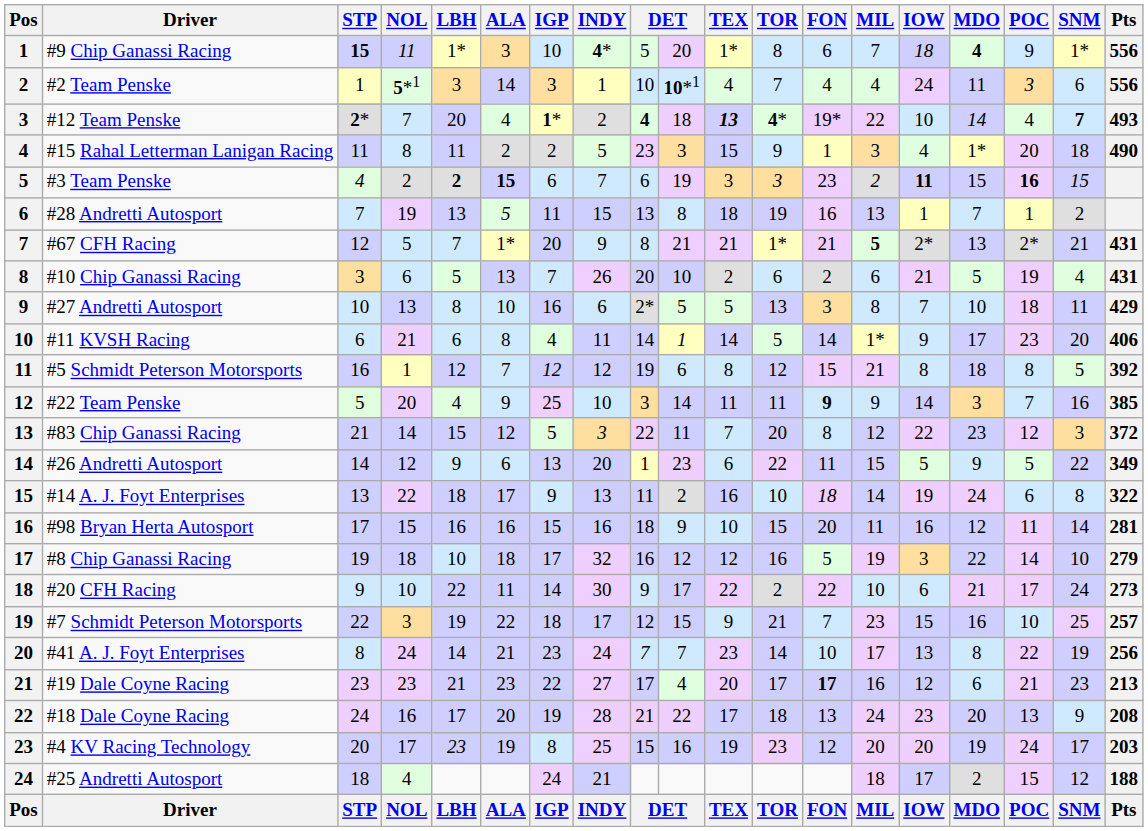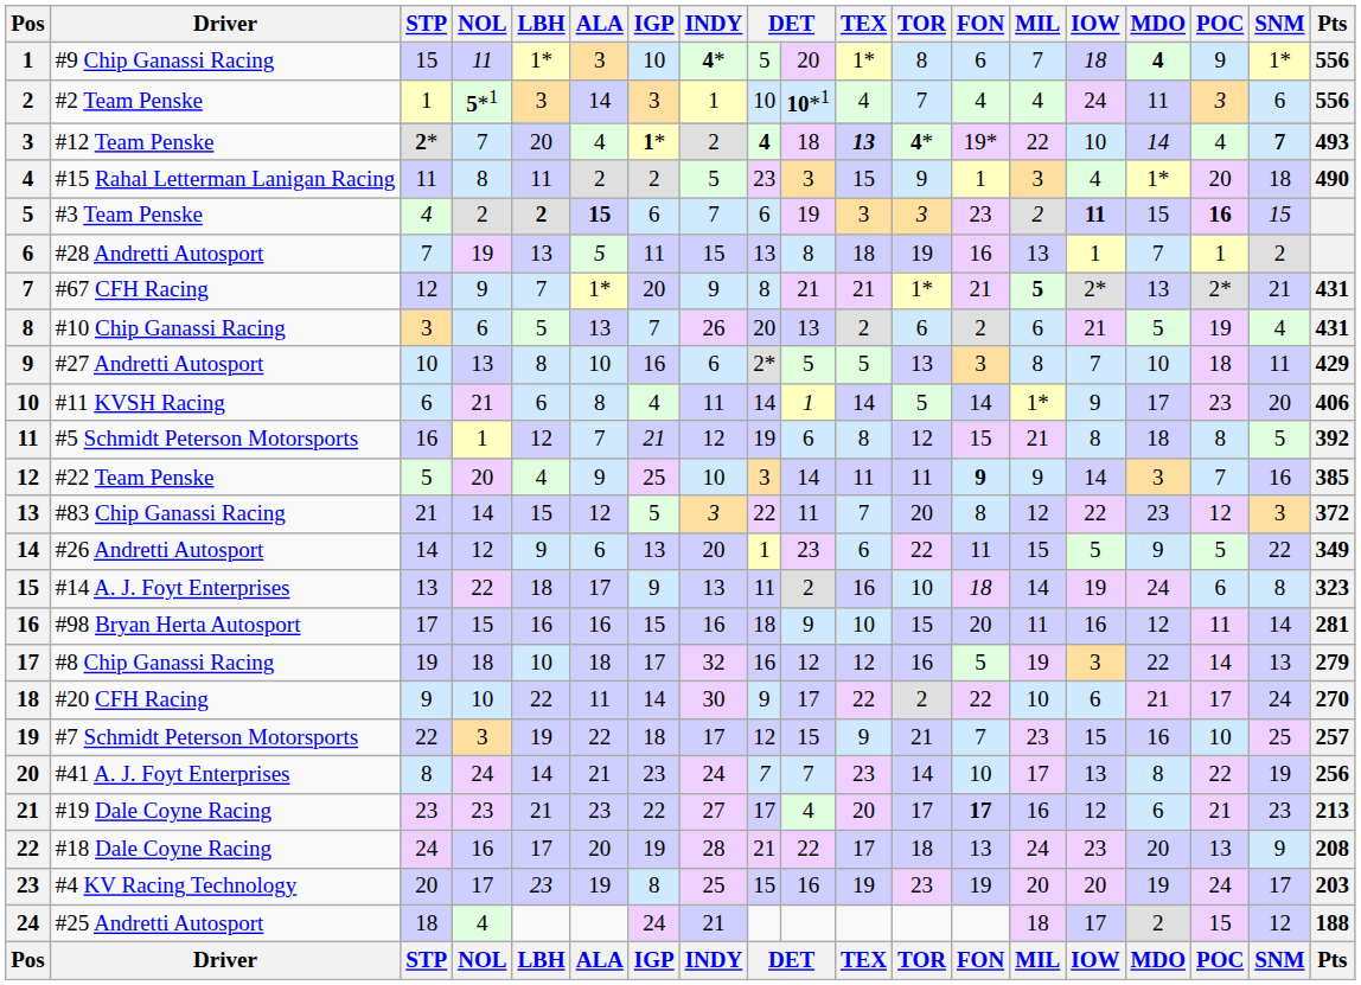 <table class="wikitable" style="font-size: 85%; text-align:center">
 <tr valign=top>
 <th valign="middle">Pos</th>
 <th valign="middle">Driver</th>
 <th valign="middle"><a href='#'>STP</a><br></th>
 <th valign="middle"><a href='#'>NOL</a><br></th>
 <th valign="middle"><a href='#'>LBH</a><br></th>
 <th valign="middle"><a href='#'>ALA</a><br></th>
 <th valign="middle"><a href='#'>IGP</a><br></th>
 <th><a href='#'>INDY</a><br></th>
 <th colspan="2" valign="middle"><a href='#'>DET</a><br></th>
 <th valign="middle"><a href='#'>TEX</a><br></th>
 <th valign="middle"><a href='#'>TOR</a><br></th>
 <th valign="middle"><a href='#'>FON</a><br></th>
 <th valign="middle"><a href='#'>MIL</a><br></th>
 <th valign="middle"><a href='#'>IOW</a><br></th>
 <th valign="middle"><a href='#'>MDO</a><br></th>
 <th valign="middle"><a href='#'>POC</a><br></th>
 <th valign="middle"><a href='#'>SNM</a><br></th>
 <th valign="middle">Pts</th>
 </tr>
 <tr>
 <th>1</th>
 <td align="left">#9 <a href='#'>Chip Ganassi Racing</a></td>
-<td style="background:#CFCFFF;"><strong>15</strong></td>
+<td style="background:#CFCFFF;">15</td>
 <td style="background:#CFCFFF;"><em>11</em></td>
 <td style="background:#FFFFBF;">1*</td>
 <td style="background:#FFDF9F;">3</td>
 <td style="background:#CFEAFF;">10</td>
 <td style="background:#DFFFDF;"><strong>4</strong>*</td>
 <td style="background:#DFFFDF;">5</td>
 <td style="background:#EFCFFF;">20</td>
 <td style="background:#FFFFBF;">1*</td>
 <td style="background:#CFEAFF;">8</td>
 <td style="background:#CFEAFF;">6</td>
 <td style="background:#CFEAFF;">7</td>
 <td style="background:#CFCFFF;"><em>18</em></td>
 <td style="background:#DFFFDF;"><strong>4</strong></td>
 <td style="background:#CFEAFF;">9</td>
 <td style="background:#FFFFBF;">1*</td>
 <th>556</th>
 </tr>
 <tr>
 <th>2</th>
 <td align="left">#2 <a href='#'>Team Penske</a></td>
 <td style="background:#FFFFBF;">1</td>
 <td style="background:#DFFFDF;"><strong>5</strong>*<sup>1</sup></td>
 <td style="background:#FFDF9F;">3</td>
 <td style="background:#CFCFFF;">14</td>
 <td style="background:#FFDF9F;">3</td>
 <td style="background:#FFFFBF;">1</td>
 <td style="background:#CFEAFF;">10</td>
 <td style="background:#CFEAFF;"><strong>10</strong>*<sup>1</sup></td>
 <td style="background:#DFFFDF;">4</td>
 <td style="background:#CFEAFF;">7</td>
 <td style="background:#DFFFDF;">4</td>
 <td style="background:#DFFFDF;">4</td>
 <td style="background:#EFCFFF;">24</td>
 <td style="background:#CFCFFF;">11</td>
 <td style="background:#FFDF9F;"><em>3</em></td>
 <td style="background:#CFEAFF;">6</td>
 <th>556</th>
 </tr>
 <tr>
 <th>3</th>
 <td align="left">#12 <a href='#'>Team Penske</a></td>
 <td style="background:#DFDFDF;"><strong>2</strong>*</td>
 <td style="background:#CFEAFF;">7</td>
 <td style="background:#CFCFFF;">20</td>
 <td style="background:#DFFFDF;">4</td>
 <td style="background:#FFFFBF;"><strong>1</strong>*</td>
 <td style="background:#DFDFDF;">2</td>
 <td style="background:#DFFFDF;"><strong>4</strong></td>
 <td style="background:#EFCFFF;">18</td>
 <td style="background:#CFCFFF;"><strong><em>13</em></strong></td>
 <td style="background:#DFFFDF;"><strong>4</strong>*</td>
 <td style="background:#EFCFFF;">19*</td>
 <td style="background:#EFCFFF;">22</td>
 <td style="background:#CFEAFF;">10</td>
 <td style="background:#CFCFFF;"><em>14</em></td>
 <td style="background:#DFFFDF;">4</td>
 <td style="background:#CFEAFF;"><strong>7</strong></td>
 <th>493</th>
 </tr>
 <tr>
 <th>4</th>
 <td align="left">#15 <a href='#'>Rahal Letterman Lanigan Racing</a></td>
 <td style="background:#CFCFFF;">11</td>
 <td style="background:#CFEAFF;">8</td>
 <td style="background:#CFCFFF;">11</td>
 <td style="background:#DFDFDF;">2</td>
 <td style="background:#DFDFDF;">2</td>
 <td style="background:#DFFFDF;">5</td>
 <td style="background:#EFCFFF;">23</td>
 <td style="background:#FFDF9F;">3</td>
 <td style="background:#CFCFFF;">15</td>
 <td style="background:#CFEAFF;">9</td>
 <td style="background:#FFFFBF;">1</td>
 <td style="background:#FFDF9F;">3</td>
 <td style="background:#DFFFDF;">4</td>
 <td style="background:#FFFFBF;">1*</td>
 <td style="background:#EFCFFF;">20</td>
 <td style="background:#CFCFFF;">18</td>
 <th>490</th>
 </tr>
 <tr>
 <th>5</th>
 <td align="left">#3 <a href='#'>Team Penske</a></td>
 <td style="background:#DFFFDF;"><em>4</em></td>
 <td style="background:#DFDFDF;">2</td>
 <td style="background:#DFDFDF;"><strong>2</strong></td>
 <td style="background:#CFCFFF;"><strong>15</strong></td>
 <td style="background:#CFEAFF;">6</td>
 <td style="background:#CFEAFF;">7</td>
 <td style="background:#CFEAFF;">6</td>
 <td style="background:#EFCFFF;">19</td>
 <td style="background:#FFDF9F;">3</td>
 <td style="background:#FFDF9F;"><em>3</em></td>
 <td style="background:#EFCFFF;">23</td>
 <td style="background:#DFDFDF;"><em>2</em></td>
 <td style="background:#CFCFFF;"><strong>11</strong></td>
 <td style="background:#CFCFFF;">15</td>
 <td style="background:#EFCFFF;"><strong>16</strong></td>
 <td style="background:#CFCFFF;"><em>15</em></td>
 <th></th>
 </tr>
 <tr>
 <th>6</th>
 <td align="left">#28 <a href='#'>Andretti Autosport</a></td>
 <td style="background:#CFEAFF;">7</td>
 <td style="background:#EFCFFF;">19</td>
 <td style="background:#CFCFFF;">13</td>
 <td style="background:#DFFFDF;"><em>5</em></td>
 <td style="background:#CFCFFF;">11</td>
 <td style="background:#CFCFFF;">15</td>
 <td style="background:#CFCFFF;">13</td>
 <td style="background:#CFEAFF;">8</td>
 <td style="background:#CFCFFF;">18</td>
 <td style="background:#CFCFFF;">19</td>
 <td style="background:#EFCFFF;">16</td>
 <td style="background:#CFCFFF;">13</td>
 <td style="background:#FFFFBF;">1</td>
 <td style="background:#CFEAFF;">7</td>
 <td style="background:#FFFFBF;">1</td>
 <td style="background:#DFDFDF;">2</td>
 <th></th>
 </tr>
 <tr>
 <th>7</th>
 <td align="left">#67 <a href='#'>CFH Racing</a></td>
 <td style="background:#CFCFFF;">12</td>
-<td style="background:#CFEAFF;">5</td>
+<td style="background:#CFEAFF;">9</td>
 <td style="background:#CFEAFF;">7</td>
 <td style="background:#FFFFBF;">1*</td>
 <td style="background:#CFCFFF;">20</td>
 <td style="background:#CFEAFF;">9</td>
 <td style="background:#CFEAFF;">8</td>
 <td style="background:#EFCFFF;">21</td>
 <td style="background:#EFCFFF;">21</td>
 <td style="background:#FFFFBF;">1*</td>
 <td style="background:#EFCFFF;">21</td>
 <td style="background:#DFFFDF;"><strong>5</strong></td>
 <td style="background:#DFDFDF;">2*</td>
 <td style="background:#CFCFFF;">13</td>
 <td style="background:#DFDFDF;">2*</td>
 <td style="background:#CFCFFF;">21</td>
 <th>431</th>
 </tr>
 <tr>
 <th>8</th>
 <td align="left">#10 <a href='#'>Chip Ganassi Racing</a></td>
 <td style="background:#FFDF9F;">3</td>
 <td style="background:#CFEAFF;">6</td>
 <td style="background:#DFFFDF;">5</td>
 <td style="background:#CFCFFF;">13</td>
 <td style="background:#CFEAFF;">7</td>
 <td style="background:#EFCFFF;">26</td>
 <td style="background:#CFCFFF;">20</td>
-<td style="background:#CFCFFF;">10</td>
+<td style="background:#CFCFFF;">13</td>
 <td style="background:#DFDFDF;">2</td>
 <td style="background:#CFEAFF;">6</td>
 <td style="background:#DFDFDF;">2</td>
 <td style="background:#CFEAFF;">6</td>
 <td style="background:#EFCFFF;">21</td>
 <td style="background:#DFFFDF;">5</td>
 <td style="background:#EFCFFF;">19</td>
 <td style="background:#DFFFDF;">4</td>
 <th>431</th>
 </tr>
 <tr>
 <th>9</th>
 <td align="left">#27 <a href='#'>Andretti Autosport</a></td>
 <td style="background:#CFEAFF;">10</td>
 <td style="background:#CFCFFF;">13</td>
 <td style="background:#CFEAFF;">8</td>
 <td style="background:#CFEAFF;">10</td>
 <td style="background:#CFCFFF;">16</td>
 <td style="background:#CFEAFF;">6</td>
 <td style="background:#DFDFDF;">2*</td>
 <td style="background:#DFFFDF;">5</td>
 <td style="background:#DFFFDF;">5</td>
 <td style="background:#CFCFFF;">13</td>
 <td style="background:#FFDF9F;">3</td>
 <td style="background:#CFEAFF;">8</td>
 <td style="background:#CFEAFF;">7</td>
 <td style="background:#CFEAFF;">10</td>
 <td style="background:#EFCFFF;">18</td>
 <td style="background:#CFCFFF;">11</td>
 <th>429</th>
 </tr>
 <tr>
 <th>10</th>
 <td align="left">#11 <a href='#'>KVSH Racing</a></td>
 <td style="background:#CFEAFF;">6</td>
 <td style="background:#EFCFFF;">21</td>
 <td style="background:#CFEAFF;">6</td>
 <td style="background:#CFEAFF;">8</td>
 <td style="background:#DFFFDF;">4</td>
 <td style="background:#CFCFFF;">11</td>
 <td style="background:#CFCFFF;">14</td>
 <td style="background:#FFFFBF;"><em>1</em></td>
 <td style="background:#CFCFFF;">14</td>
 <td style="background:#DFFFDF;">5</td>
 <td style="background:#CFCFFF;">14</td>
 <td style="background:#FFFFBF;">1*</td>
 <td style="background:#CFEAFF;">9</td>
 <td style="background:#CFCFFF;">17</td>
 <td style="background:#EFCFFF;">23</td>
 <td style="background:#CFCFFF;">20</td>
 <th>406</th>
 </tr>
 <tr>
 <th>11</th>
 <td align="left">#5 <a href='#'>Schmidt Peterson Motorsports</a></td>
 <td style="background:#CFCFFF;">16</td>
 <td style="background:#FFFFBF;">1</td>
 <td style="background:#CFCFFF;">12</td>
 <td style="background:#CFEAFF;">7</td>
-<td style="background:#CFCFFF;"><em>12</em></td>
+<td style="background:#CFCFFF;"><em>21</em></td>
 <td style="background:#CFCFFF;">12</td>
 <td style="background:#CFCFFF;">19</td>
 <td style="background:#CFEAFF;">6</td>
 <td style="background:#CFEAFF;">8</td>
 <td style="background:#CFCFFF;">12</td>
 <td style="background:#EFCFFF;">15</td>
 <td style="background:#EFCFFF;">21</td>
 <td style="background:#CFEAFF;">8</td>
 <td style="background:#CFCFFF;">18</td>
 <td style="background:#CFEAFF;">8</td>
 <td style="background:#DFFFDF;">5</td>
 <th>392</th>
 </tr>
 <tr>
 <th>12</th>
 <td align="left">#22 <a href='#'>Team Penske</a></td>
 <td style="background:#DFFFDF;">5</td>
 <td style="background:#EFCFFF;">20</td>
 <td style="background:#DFFFDF;">4</td>
 <td style="background:#CFEAFF;">9</td>
 <td style="background:#EFCFFF;">25</td>
 <td style="background:#CFEAFF;">10</td>
 <td style="background:#FFDF9F;">3</td>
 <td style="background:#CFCFFF;">14</td>
 <td style="background:#CFCFFF;">11</td>
 <td style="background:#CFCFFF;">11</td>
 <td style="background:#CFEAFF;"><strong>9</strong></td>
 <td style="background:#CFEAFF;">9</td>
 <td style="background:#CFCFFF;">14</td>
 <td style="background:#FFDF9F;">3</td>
 <td style="background:#CFEAFF;">7</td>
 <td style="background:#CFCFFF;">16</td>
 <th>385</th>
 </tr>
 <tr>
 <th>13</th>
 <td align="left">#83 <a href='#'>Chip Ganassi Racing</a></td>
 <td style="background:#CFCFFF;">21</td>
 <td style="background:#CFCFFF;">14</td>
 <td style="background:#CFCFFF;">15</td>
 <td style="background:#CFCFFF;">12</td>
 <td style="background:#DFFFDF;">5</td>
 <td style="background:#FFDF9F;"><em>3</em></td>
 <td style="background:#EFCFFF;">22</td>
 <td style="background:#CFCFFF;">11</td>
 <td style="background:#CFEAFF;">7</td>
 <td style="background:#CFCFFF;">20</td>
 <td style="background:#CFEAFF;">8</td>
 <td style="background:#CFCFFF;">12</td>
 <td style="background:#EFCFFF;">22</td>
 <td style="background:#CFCFFF;">23</td>
 <td style="background:#EFCFFF;">12</td>
 <td style="background:#FFDF9F;">3</td>
 <th>372</th>
 </tr>
 <tr>
 <th>14</th>
 <td align="left">#26 <a href='#'>Andretti Autosport</a></td>
 <td style="background:#CFCFFF;">14</td>
 <td style="background:#CFCFFF;">12</td>
 <td style="background:#CFEAFF;">9</td>
 <td style="background:#CFEAFF;">6</td>
 <td style="background:#CFCFFF;">13</td>
 <td style="background:#CFCFFF;">20</td>
 <td style="background:#FFFFBF;">1</td>
 <td style="background:#EFCFFF;">23</td>
 <td style="background:#CFEAFF;">6</td>
 <td style="background:#EFCFFF;">22</td>
 <td style="background:#CFCFFF;">11</td>
 <td style="background:#CFCFFF;">15</td>
 <td style="background:#DFFFDF;">5</td>
 <td style="background:#CFEAFF;">9</td>
 <td style="background:#DFFFDF;">5</td>
 <td style="background:#CFCFFF;">22</td>
 <th>349</th>
 </tr>
 <tr>
 <th>15</th>
 <td align="left">#14 <a href='#'>A. J. Foyt Enterprises</a></td>
 <td style="background:#CFCFFF;">13</td>
 <td style="background:#EFCFFF;">22</td>
 <td style="background:#CFCFFF;">18</td>
 <td style="background:#CFCFFF;">17</td>
 <td style="background:#CFEAFF;">9</td>
 <td style="background:#CFCFFF;">13</td>
 <td style="background:#CFCFFF;">11</td>
 <td style="background:#DFDFDF;">2</td>
 <td style="background:#CFCFFF;">16</td>
 <td style="background:#CFEAFF;">10</td>
 <td style="background:#EFCFFF;"><em>18</em></td>
 <td style="background:#CFCFFF;">14</td>
 <td style="background:#EFCFFF;">19</td>
 <td style="background:#EFCFFF;">24</td>
 <td style="background:#CFEAFF;">6</td>
 <td style="background:#CFEAFF;">8</td>
-<th>322</th>
+<th>323</th>
 </tr>
 <tr>
 <th>16</th>
 <td align="left">#98 <a href='#'>Bryan Herta Autosport</a></td>
 <td style="background:#CFCFFF;">17</td>
 <td style="background:#CFCFFF;">15</td>
 <td style="background:#CFCFFF;">16</td>
 <td style="background:#CFCFFF;">16</td>
 <td style="background:#CFCFFF;">15</td>
 <td style="background:#CFCFFF;">16</td>
 <td style="background:#CFCFFF;">18</td>
 <td style="background:#CFEAFF;">9</td>
 <td style="background:#CFEAFF;">10</td>
 <td style="background:#CFCFFF;">15</td>
 <td style="background:#CFCFFF;">20</td>
 <td style="background:#CFCFFF;">11</td>
 <td style="background:#CFCFFF;">16</td>
 <td style="background:#CFCFFF;">12</td>
 <td style="background:#EFCFFF;">11</td>
 <td style="background:#CFCFFF;">14</td>
 <th>281</th>
 </tr>
 <tr>
 <th>17</th>
 <td align="left">#8 <a href='#'>Chip Ganassi Racing</a></td>
 <td style="background:#CFCFFF;">19</td>
 <td style="background:#CFCFFF;">18</td>
 <td style="background:#CFEAFF;">10</td>
 <td style="background:#CFCFFF;">18</td>
 <td style="background:#CFCFFF;">17</td>
 <td style="background:#EFCFFF;">32</td>
 <td style="background:#CFCFFF;">16</td>
 <td style="background:#CFCFFF;">12</td>
 <td style="background:#CFCFFF;">12</td>
 <td style="background:#CFCFFF;">16</td>
 <td style="background:#DFFFDF;">5</td>
 <td style="background:#EFCFFF;">19</td>
 <td style="background:#FFDF9F;">3</td>
 <td style="background:#CFCFFF;">22</td>
 <td style="background:#EFCFFF;">14</td>
-<td style="background:#CFCFFF;">10</td>
+<td style="background:#CFCFFF;">13</td>
 <th>279</th>
 </tr>
 <tr>
 <th>18</th>
 <td align="left">#20 <a href='#'>CFH Racing</a></td>
 <td style="background:#CFEAFF;">9</td>
 <td style="background:#CFEAFF;">10</td>
 <td style="background:#CFCFFF;">22</td>
 <td style="background:#CFCFFF;">11</td>
 <td style="background:#CFCFFF;">14</td>
 <td style="background:#EFCFFF;">30</td>
 <td style="background:#CFEAFF;">9</td>
 <td style="background:#CFCFFF;">17</td>
 <td style="background:#EFCFFF;">22</td>
 <td style="background:#DFDFDF;">2</td>
 <td style="background:#EFCFFF;">22</td>
 <td style="background:#CFEAFF;">10</td>
 <td style="background:#CFEAFF;">6</td>
 <td style="background:#EFCFFF;">21</td>
 <td style="background:#EFCFFF;">17</td>
 <td style="background:#CFCFFF;">24</td>
-<th>273</th>
+<th>270</th>
 </tr>
 <tr>
 <th>19</th>
 <td align="left">#7 <a href='#'>Schmidt Peterson Motorsports</a></td>
 <td style="background:#CFCFFF;">22</td>
 <td style="background:#FFDF9F;">3</td>
 <td style="background:#CFCFFF;">19</td>
 <td style="background:#CFCFFF;">22</td>
 <td style="background:#CFCFFF;">18</td>
 <td style="background:#CFCFFF;">17</td>
 <td style="background:#CFCFFF;">12</td>
 <td style="background:#CFCFFF;">15</td>
 <td style="background:#CFEAFF;">9</td>
 <td style="background:#CFCFFF;">21</td>
 <td style="background:#CFEAFF;">7</td>
 <td style="background:#EFCFFF;">23</td>
 <td style="background:#CFCFFF;">15</td>
 <td style="background:#CFCFFF;">16</td>
 <td style="background:#CFEAFF;">10</td>
 <td style="background:#EFCFFF;">25</td>
 <th>257</th>
 </tr>
 <tr>
 <th>20</th>
 <td align="left">#41 <a href='#'>A. J. Foyt Enterprises</a></td>
 <td style="background:#CFEAFF;">8</td>
 <td style="background:#EFCFFF;">24</td>
 <td style="background:#CFCFFF;">14</td>
 <td style="background:#CFCFFF;">21</td>
 <td style="background:#CFCFFF;">23</td>
 <td style="background:#EFCFFF;">24</td>
 <td style="background:#CFEAFF;"><em>7</em></td>
 <td style="background:#CFEAFF;">7</td>
 <td style="background:#EFCFFF;">23</td>
 <td style="background:#CFCFFF;">14</td>
 <td style="background:#CFEAFF;">10</td>
 <td style="background:#EFCFFF;">17</td>
 <td style="background:#CFCFFF;">13</td>
 <td style="background:#CFEAFF;">8</td>
 <td style="background:#EFCFFF;">22</td>
 <td style="background:#CFCFFF;">19</td>
 <th>256</th>
 </tr>
 <tr>
 <th>21</th>
 <td align="left">#19 <a href='#'>Dale Coyne Racing</a></td>
 <td style="background:#EFCFFF;">23</td>
 <td style="background:#EFCFFF;">23</td>
 <td style="background:#CFCFFF;">21</td>
 <td style="background:#CFCFFF;">23</td>
 <td style="background:#CFCFFF;">22</td>
 <td style="background:#EFCFFF;">27</td>
 <td style="background:#CFCFFF;">17</td>
 <td style="background:#DFFFDF;">4</td>
 <td style="background:#EFCFFF;">20</td>
 <td style="background:#CFCFFF;">17</td>
 <td style="background:#CFCFFF;"><strong>17</strong></td>
 <td style="background:#CFCFFF;">16</td>
 <td style="background:#CFCFFF;">12</td>
 <td style="background:#CFEAFF;">6</td>
 <td style="background:#EFCFFF;">21</td>
 <td style="background:#CFCFFF;">23</td>
 <th>213</th>
 </tr>
 <tr>
 <th>22</th>
 <td align="left">#18 <a href='#'>Dale Coyne Racing</a></td>
 <td style="background:#EFCFFF;">24</td>
 <td style="background:#CFCFFF;">16</td>
 <td style="background:#CFCFFF;">17</td>
 <td style="background:#CFCFFF;">20</td>
 <td style="background:#CFCFFF;">19</td>
 <td style="background:#EFCFFF;">28</td>
 <td style="background:#EFCFFF;">21</td>
 <td style="background:#EFCFFF;">22</td>
 <td style="background:#CFCFFF;">17</td>
 <td style="background:#CFCFFF;">18</td>
 <td style="background:#CFCFFF;">13</td>
 <td style="background:#EFCFFF;">24</td>
 <td style="background:#EFCFFF;">23</td>
 <td style="background:#CFCFFF;">20</td>
 <td style="background:#CFCFFF;">13</td>
 <td style="background:#CFEAFF;">9</td>
 <th>208</th>
 </tr>
 <tr>
 <th>23</th>
 <td align="left">#4 <a href='#'>KV Racing Technology</a></td>
 <td style="background:#CFCFFF;">20</td>
 <td style="background:#CFCFFF;">17</td>
 <td style="background:#CFCFFF;"><em>23</em></td>
 <td style="background:#CFCFFF;">19</td>
 <td style="background:#CFEAFF;">8</td>
 <td style="background:#EFCFFF;">25</td>
 <td style="background:#CFCFFF;">15</td>
 <td style="background:#CFCFFF;">16</td>
 <td style="background:#CFCFFF;">19</td>
 <td style="background:#EFCFFF;">23</td>
-<td style="background:#CFCFFF;">12</td>
+<td style="background:#CFCFFF;">19</td>
 <td style="background:#EFCFFF;">20</td>
 <td style="background:#EFCFFF;">20</td>
 <td style="background:#CFCFFF;">19</td>
 <td style="background:#EFCFFF;">24</td>
 <td style="background:#CFCFFF;">17</td>
 <th>203</th>
 </tr>
 <tr>
 <th>24</th>
 <td align="left">#25 <a href='#'>Andretti Autosport</a></td>
 <td style="background:#CFCFFF;">18</td>
 <td style="background:#DFFFDF;">4</td>
 <td></td>
 <td></td>
 <td style="background:#EFCFFF;">24</td>
 <td style="background:#CFCFFF;">21</td>
 <td></td>
 <td></td>
 <td></td>
 <td></td>
 <td></td>
 <td style="background:#EFCFFF;">18</td>
 <td style="background:#CFCFFF;">17</td>
 <td style="background:#DFDFDF;">2</td>
 <td style="background:#EFCFFF;">15</td>
 <td style="background:#CFCFFF;">12</td>
 <th>188</th>
 </tr>
 <tr valign=top>
 <th valign="middle">Pos</th>
 <th valign="middle">Driver</th>
 <th valign="middle"><a href='#'>STP</a><br></th>
 <th valign="middle"><a href='#'>NOL</a><br></th>
 <th valign="middle"><a href='#'>LBH</a><br></th>
 <th valign="middle"><a href='#'>ALA</a><br></th>
 <th valign="middle"><a href='#'>IGP</a><br></th>
 <th><a href='#'>INDY</a><br></th>
 <th colspan="2" valign="middle"><a href='#'>DET</a><br></th>
 <th valign="middle"><a href='#'>TEX</a><br></th>
 <th valign="middle"><a href='#'>TOR</a><br></th>
 <th valign="middle"><a href='#'>FON</a><br></th>
 <th valign="middle"><a href='#'>MIL</a><br></th>
 <th valign="middle"><a href='#'>IOW</a><br></th>
 <th valign="middle"><a href='#'>MDO</a><br></th>
 <th valign="middle"><a href='#'>POC</a><br></th>
 <th valign="middle"><a href='#'>SNM</a><br></th>
 <th valign="middle">Pts</th>
 </tr>
 </table>
